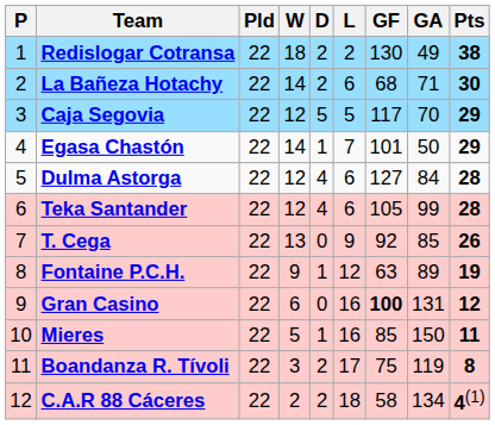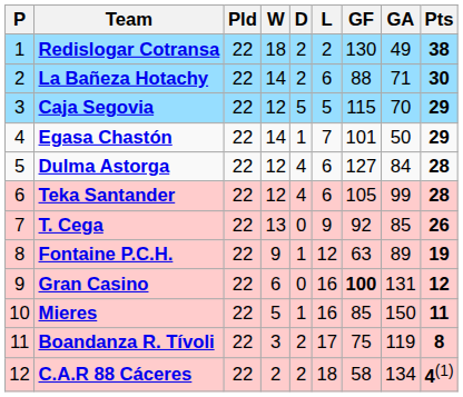 <table class="wikitable sortable" style="text-align: center;">
 <tr>
 <th align="center">P</th>
 <th align="center">Team</th>
 <th align="center">Pld</th>
 <th align="center">W</th>
 <th align="center">D</th>
 <th align="center">L</th>
 <th align="center">GF</th>
 <th align="center">GA</th>
 <th align="center">Pts</th>
 </tr>
 <tr ! style="background:#97DEFF;">
 <td>1</td>
 <td align="left"><strong><a href='#'>Redislogar Cotransa</a> </strong></td>
 <td>22</td>
 <td>18</td>
 <td>2</td>
 <td>2</td>
 <td>130</td>
 <td>49</td>
 <td><strong>38</strong></td>
 </tr>
 <tr ! style="background:#97DEFF;">
 <td>2</td>
 <td align="left"><strong><a href='#'>La Bañeza Hotachy</a> 	 </strong></td>
 <td>22</td>
 <td>14</td>
 <td>2</td>
 <td>6</td>
-<td>68</td>
+<td>88</td>
 <td>71</td>
 <td><strong>30</strong></td>
 </tr>
 <tr ! style="background:#97DEFF;">
 <td>3</td>
 <td align="left"><strong><a href='#'>Caja Segovia</a> 	 </strong></td>
 <td>22</td>
 <td>12</td>
 <td>5</td>
 <td>5</td>
-<td>117</td>
+<td>115</td>
 <td>70</td>
 <td><strong>29</strong></td>
 </tr>
 <tr>
 <td>4</td>
 <td align="left"><strong><a href='#'>Egasa Chastón</a> 	 </strong></td>
 <td>22</td>
 <td>14</td>
 <td>1</td>
 <td>7</td>
 <td>101</td>
 <td>50</td>
 <td><strong>29</strong></td>
 </tr>
 <tr>
 <td>5</td>
 <td align="left"><strong><a href='#'>Dulma Astorga</a> 	 </strong></td>
 <td>22</td>
 <td>12</td>
 <td>4</td>
 <td>6</td>
 <td>127</td>
 <td>84</td>
 <td><strong>28</strong></td>
 </tr>
 <tr ! style="background:#FFCCCC;">
 <td>6</td>
 <td align="left"><strong><a href='#'>Teka Santander</a>	 </strong></td>
 <td>22</td>
 <td>12</td>
 <td>4</td>
 <td>6</td>
 <td>105</td>
 <td>99</td>
 <td><strong>28</strong></td>
 </tr>
 <tr ! style="background:#FFCCCC;">
 <td>7</td>
 <td align="left"><strong><a href='#'>T. Cega</a> 	         </strong></td>
 <td>22</td>
 <td>13</td>
 <td>0</td>
 <td>9</td>
 <td>92</td>
 <td>85</td>
 <td><strong>26</strong></td>
 </tr>
 <tr ! style="background:#FFCCCC;">
 <td>8</td>
 <td align="left"><strong><a href='#'>Fontaine P.C.H.</a> 	 </strong></td>
 <td>22</td>
 <td>9</td>
 <td>1</td>
 <td>12</td>
 <td>63</td>
 <td>89</td>
 <td><strong>19</strong></td>
 </tr>
 <tr ! style="background:#FFCCCC;">
 <td>9</td>
 <td align="left"><strong><a href='#'>Gran Casino</a> 	 </strong></td>
 <td>22</td>
 <td>6</td>
 <td>0</td>
 <td>16</td>
 <td><strong>100</strong></td>
 <td>131</td>
 <td><strong>12</strong></td>
 </tr>
 <tr ! style="background:#FFCCCC;">
 <td>10</td>
 <td align="left"><strong><a href='#'>Mieres</a>	         </strong></td>
 <td>22</td>
 <td>5</td>
 <td>1</td>
 <td>16</td>
 <td>85</td>
 <td>150</td>
 <td><strong>11</strong></td>
 </tr>
 <tr ! style="background:#FFCCCC;">
 <td>11</td>
 <td align="left"><strong><a href='#'>Boandanza R. Tívoli</a></strong></td>
 <td>22</td>
 <td>3</td>
 <td>2</td>
 <td>17</td>
 <td>75</td>
 <td>119</td>
 <td><strong>8</strong></td>
 </tr>
 <tr ! style="background:#FFCCCC;">
 <td>12</td>
 <td align="left"><strong><a href='#'>C.A.R 88 Cáceres</a> 	 </strong></td>
 <td>22</td>
 <td>2</td>
 <td>2</td>
 <td>18</td>
 <td>58</td>
 <td>134</td>
 <td><strong>4</strong><sup>(1)</sup></td>
 </tr>
 </table>
